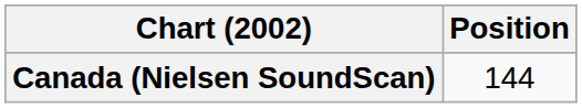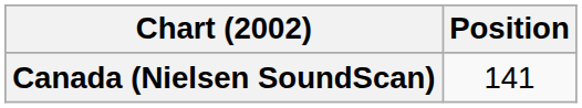 <table class="wikitable plainrowheaders" style="text-align:center">
 <tr>
 <th>Chart (2002)</th>
 <th>Position</th>
 </tr>
 <tr>
 <th scope="row">Canada (Nielsen SoundScan)</th>
-<td>144</td>
+<td>141</td>
 </tr>
 </table>
